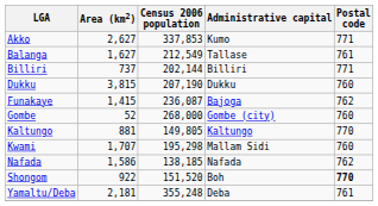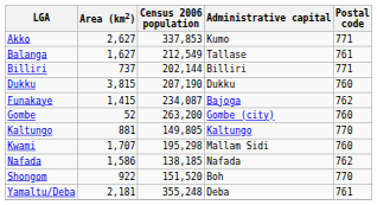 <table class="sortable wikitable">
 <tr>
 <th>LGA</th>
 <th>Area (km<sup>2</sup>)</th>
 <th>Census 2006<br> population</th>
 <th>Administrative capital</th>
 <th>Postal<br>code</th>
 </tr>
 <tr>
 <td><a href='#'>Akko</a></td>
 <td align="right">2,627</td>
 <td align="right">337,853</td>
 <td>Kumo</td>
 <td>771</td>
 </tr>
 <tr>
 <td><a href='#'>Balanga</a></td>
 <td align="right">1,627</td>
 <td align="right">212,549</td>
 <td>Tallase</td>
 <td>761</td>
 </tr>
 <tr>
 <td><a href='#'>Billiri</a></td>
 <td align="right">737</td>
 <td align="right">202,144</td>
 <td>Billiri</td>
 <td>771</td>
 </tr>
 <tr>
 <td><a href='#'>Dukku</a></td>
 <td align="right">3,815</td>
 <td align="right">207,190</td>
 <td>Dukku</td>
 <td>760</td>
 </tr>
 <tr>
 <td><a href='#'>Funakaye</a></td>
 <td align="right">1,415</td>
-<td align="right">236,087</td>
+<td align="right">234,087</td>
 <td><a href='#'>Bajoga</a></td>
 <td>762</td>
 </tr>
 <tr>
 <td><a href='#'>Gombe</a></td>
 <td align="right">52</td>
-<td align="right">268,000</td>
+<td align="right">263,200</td>
 <td><a href='#'>Gombe (city)</a></td>
 <td>760</td>
 </tr>
 <tr>
 <td><a href='#'>Kaltungo</a></td>
 <td align="right">881</td>
 <td align="right">149,805</td>
 <td><a href='#'>Kaltungo</a></td>
 <td>770</td>
 </tr>
 <tr>
 <td><a href='#'>Kwami</a></td>
 <td align="right">1,707</td>
 <td align="right">195,298</td>
 <td>Mallam Sidi</td>
 <td>760</td>
 </tr>
 <tr>
 <td><a href='#'>Nafada</a></td>
 <td align="right">1,586</td>
 <td align="right">138,185</td>
 <td>Nafada</td>
 <td>762</td>
 </tr>
 <tr>
 <td><a href='#'>Shongom</a></td>
 <td align="right">922</td>
 <td align="right">151,520</td>
 <td>Boh</td>
-<td><strong>770</strong></td>
+<td>770</td>
 </tr>
 <tr>
 <td><a href='#'>Yamaltu/Deba</a></td>
 <td align="right">2,181</td>
 <td align="right">355,248</td>
 <td>Deba</td>
 <td>761</td>
 </tr>
 <tr>
 </tr>
 </table>
